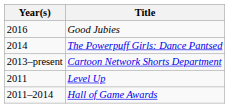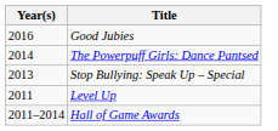 <table class="wikitable">
 <tr style="background:#CCC; text-align:center;">
 <th>Year(s)</th>
 <th>Title</th>
 </tr>
 <tr>
 <td>2016</td>
 <td><em>Good Jubies</em></td>
 </tr>
 <tr>
 <td>2014</td>
 <td><em><a href='#'>The Powerpuff Girls: Dance Pantsed</a></em></td>
 </tr>
 <tr>
-<td>2013–present</td>
-<td><em><a href='#'>Cartoon Network Shorts Department</a></em></td>
+<td>2013</td>
+<td><em>Stop Bullying: Speak Up – Special</em></td>
 </tr>
 <tr>
 <td>2011</td>
 <td><em><a href='#'>Level Up</a></em></td>
 </tr>
 <tr>
 <td>2011–2014</td>
 <td><em><a href='#'>Hall of Game Awards</a></em></td>
 </tr>
 </table>
